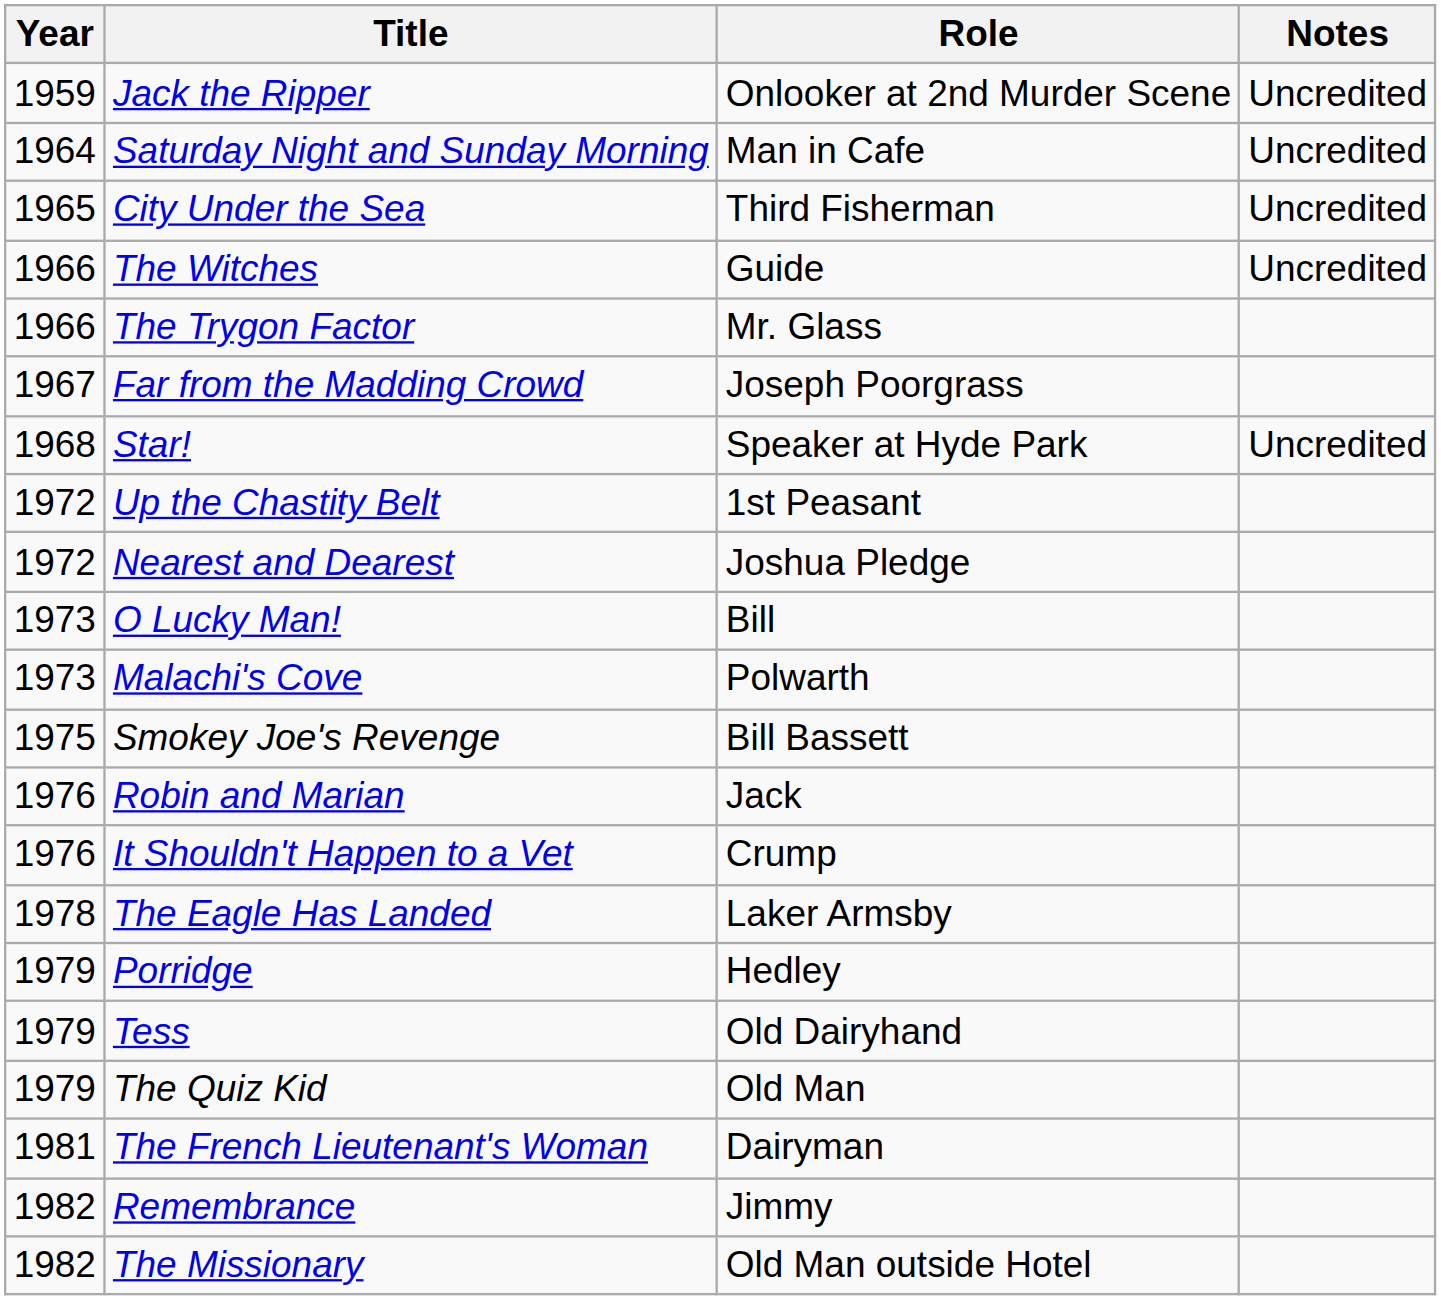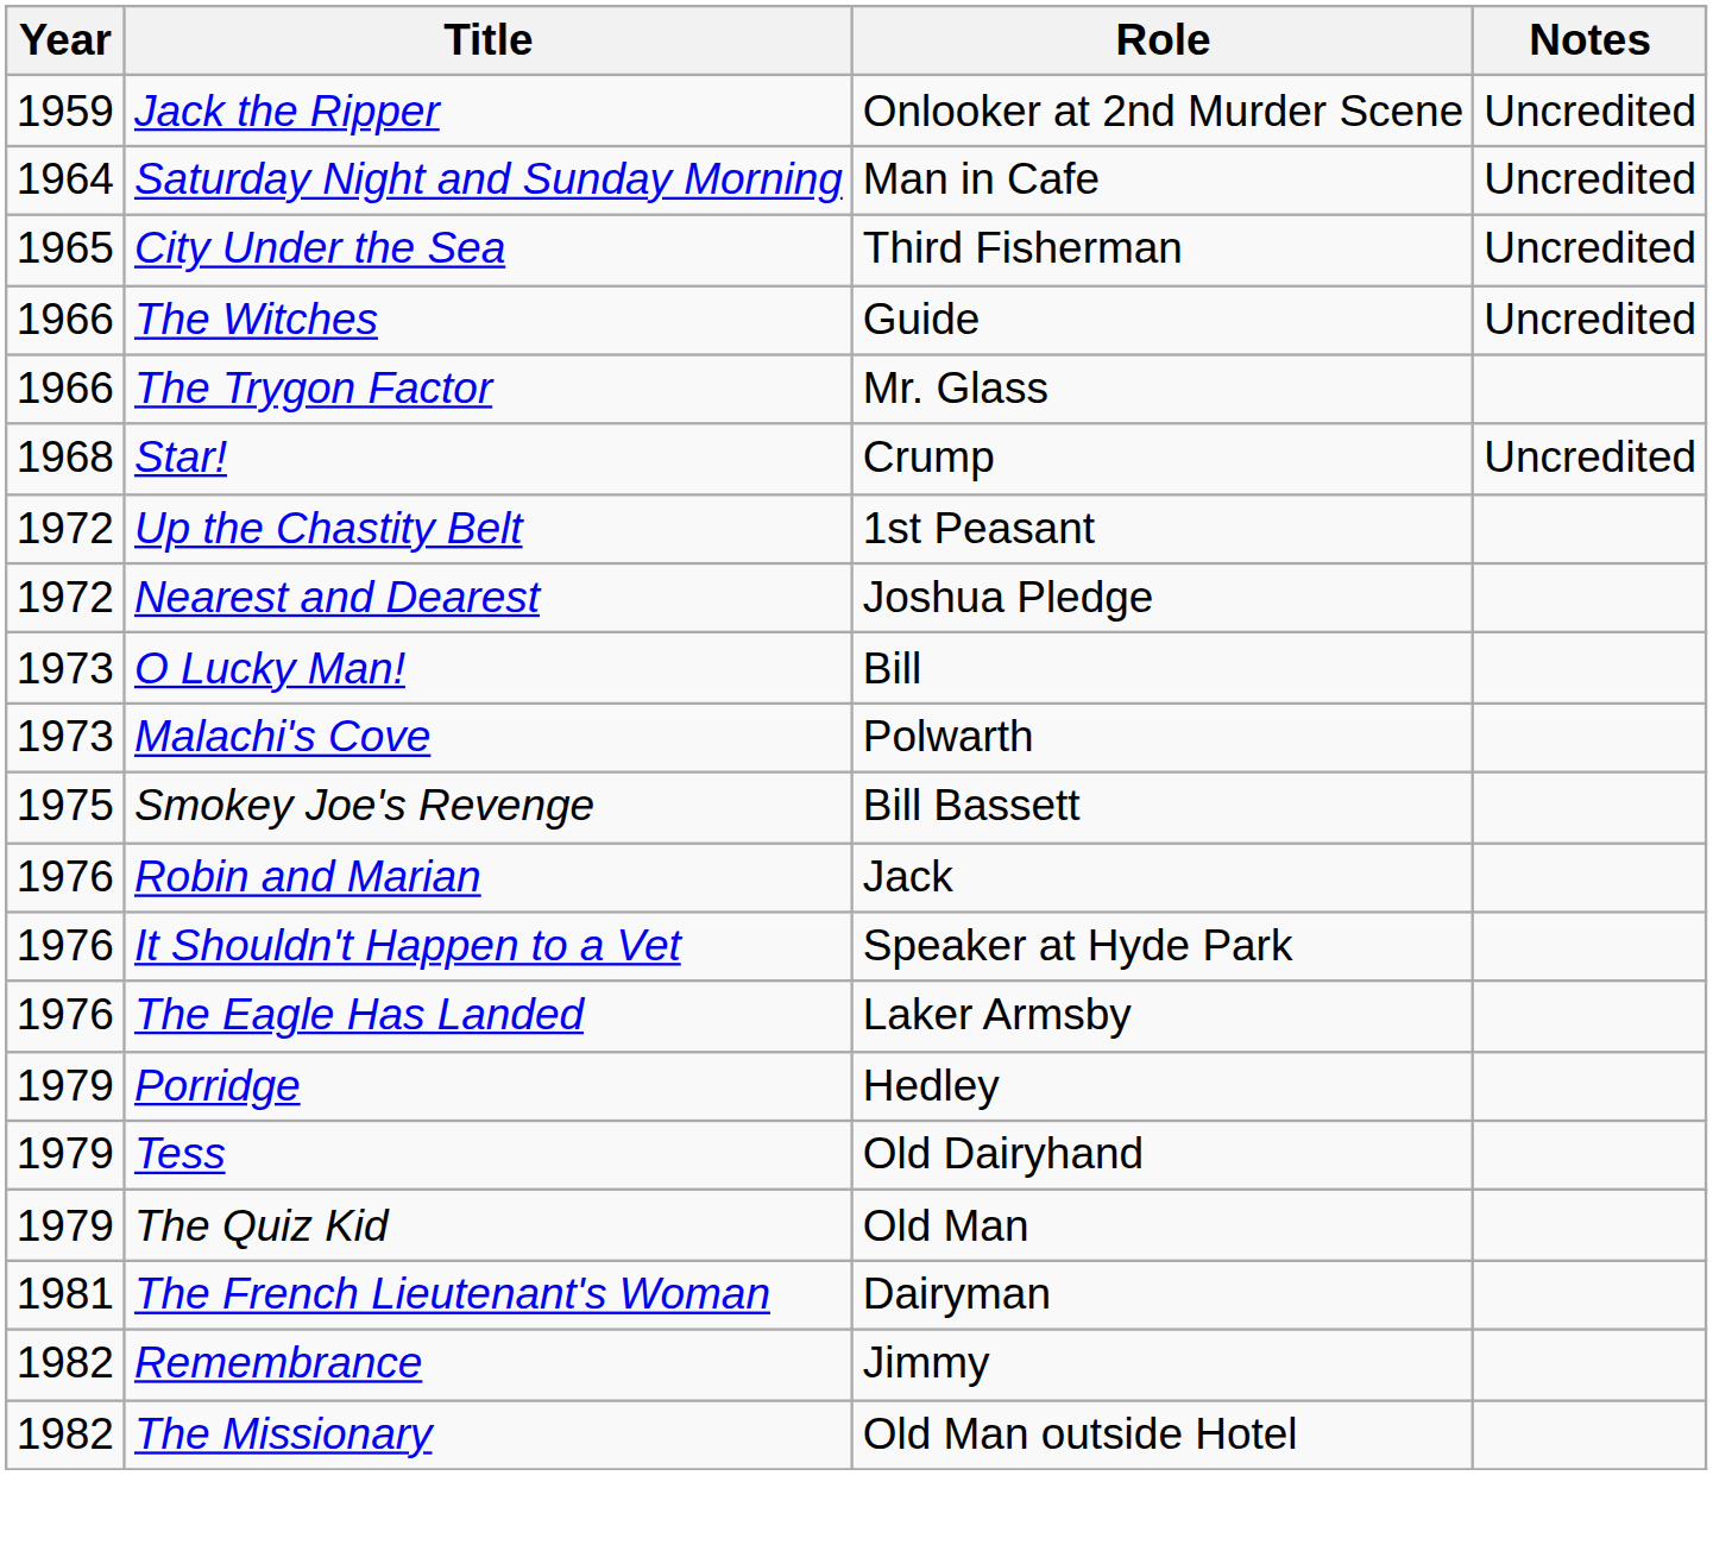 <table class="wikitable sortable">
 <tr>
 <th>Year</th>
 <th>Title</th>
 <th>Role</th>
 <th class="unsortable">Notes</th>
 </tr>
 <tr>
 <td>1959</td>
 <td><em><a href='#'>Jack the Ripper</a></em></td>
 <td>Onlooker at 2nd Murder Scene</td>
 <td>Uncredited</td>
 </tr>
 <tr>
 <td>1964</td>
 <td><em><a href='#'>Saturday Night and Sunday Morning</a></em></td>
 <td>Man in Cafe</td>
 <td>Uncredited</td>
 </tr>
 <tr>
 <td>1965</td>
 <td><em><a href='#'>City Under the Sea</a></em></td>
 <td>Third Fisherman</td>
 <td>Uncredited</td>
 </tr>
 <tr>
 <td>1966</td>
 <td><em><a href='#'>The Witches</a></em></td>
 <td>Guide</td>
 <td>Uncredited </td>
 </tr>
 <tr>
 <td>1966</td>
 <td><em><a href='#'>The Trygon Factor</a></em></td>
 <td>Mr. Glass</td>
 <td></td>
 </tr>
 <tr>
-<td>1967</td>
-<td><em><a href='#'>Far from the Madding Crowd</a></em></td>
-<td>Joseph Poorgrass</td>
-<td></td>
-</tr>
-<tr>
 <td>1968</td>
 <td><em><a href='#'>Star!</a></em></td>
-<td>Speaker at Hyde Park</td>
+<td>Crump</td>
 <td>Uncredited</td>
 </tr>
 <tr>
 <td>1972</td>
 <td><em><a href='#'>Up the Chastity Belt</a></em></td>
 <td>1st Peasant</td>
 <td></td>
 </tr>
 <tr>
 <td>1972</td>
 <td><em><a href='#'>Nearest and Dearest</a></em></td>
 <td>Joshua Pledge</td>
 <td></td>
 </tr>
 <tr>
 <td>1973</td>
 <td><em><a href='#'>O Lucky Man!</a></em></td>
 <td>Bill</td>
 <td></td>
 </tr>
 <tr>
 <td>1973</td>
 <td><em><a href='#'>Malachi's Cove</a></em></td>
 <td>Polwarth</td>
 <td></td>
 </tr>
 <tr>
 <td>1975</td>
 <td><em>Smokey Joe's Revenge</em></td>
 <td>Bill Bassett</td>
 <td></td>
 </tr>
 <tr>
 <td>1976</td>
 <td><em><a href='#'>Robin and Marian</a></em></td>
 <td>Jack</td>
 <td></td>
 </tr>
 <tr>
 <td>1976</td>
 <td><em><a href='#'>It Shouldn't Happen to a Vet</a></em></td>
-<td>Crump</td>
+<td>Speaker at Hyde Park</td>
 <td></td>
 </tr>
 <tr>
-<td>1978</td>
+<td>1976</td>
 <td><em><a href='#'>The Eagle Has Landed</a></em></td>
 <td>Laker Armsby</td>
 <td></td>
 </tr>
 <tr>
 <td>1979</td>
 <td><em><a href='#'>Porridge</a></em></td>
 <td>Hedley</td>
 <td></td>
 </tr>
 <tr>
 <td>1979</td>
 <td><em><a href='#'>Tess</a></em></td>
 <td>Old Dairyhand</td>
 <td></td>
 </tr>
 <tr>
 <td>1979</td>
 <td><em>The Quiz Kid</em></td>
 <td>Old Man</td>
 <td></td>
 </tr>
 <tr>
 <td>1981</td>
 <td><em><a href='#'>The French Lieutenant's Woman</a></em></td>
 <td>Dairyman</td>
 <td></td>
 </tr>
 <tr>
 <td>1982</td>
 <td><em><a href='#'>Remembrance</a></em></td>
 <td>Jimmy</td>
 <td></td>
 </tr>
 <tr>
 <td>1982</td>
 <td><em><a href='#'>The Missionary</a></em></td>
 <td>Old Man outside Hotel</td>
 </tr>
 </table>
